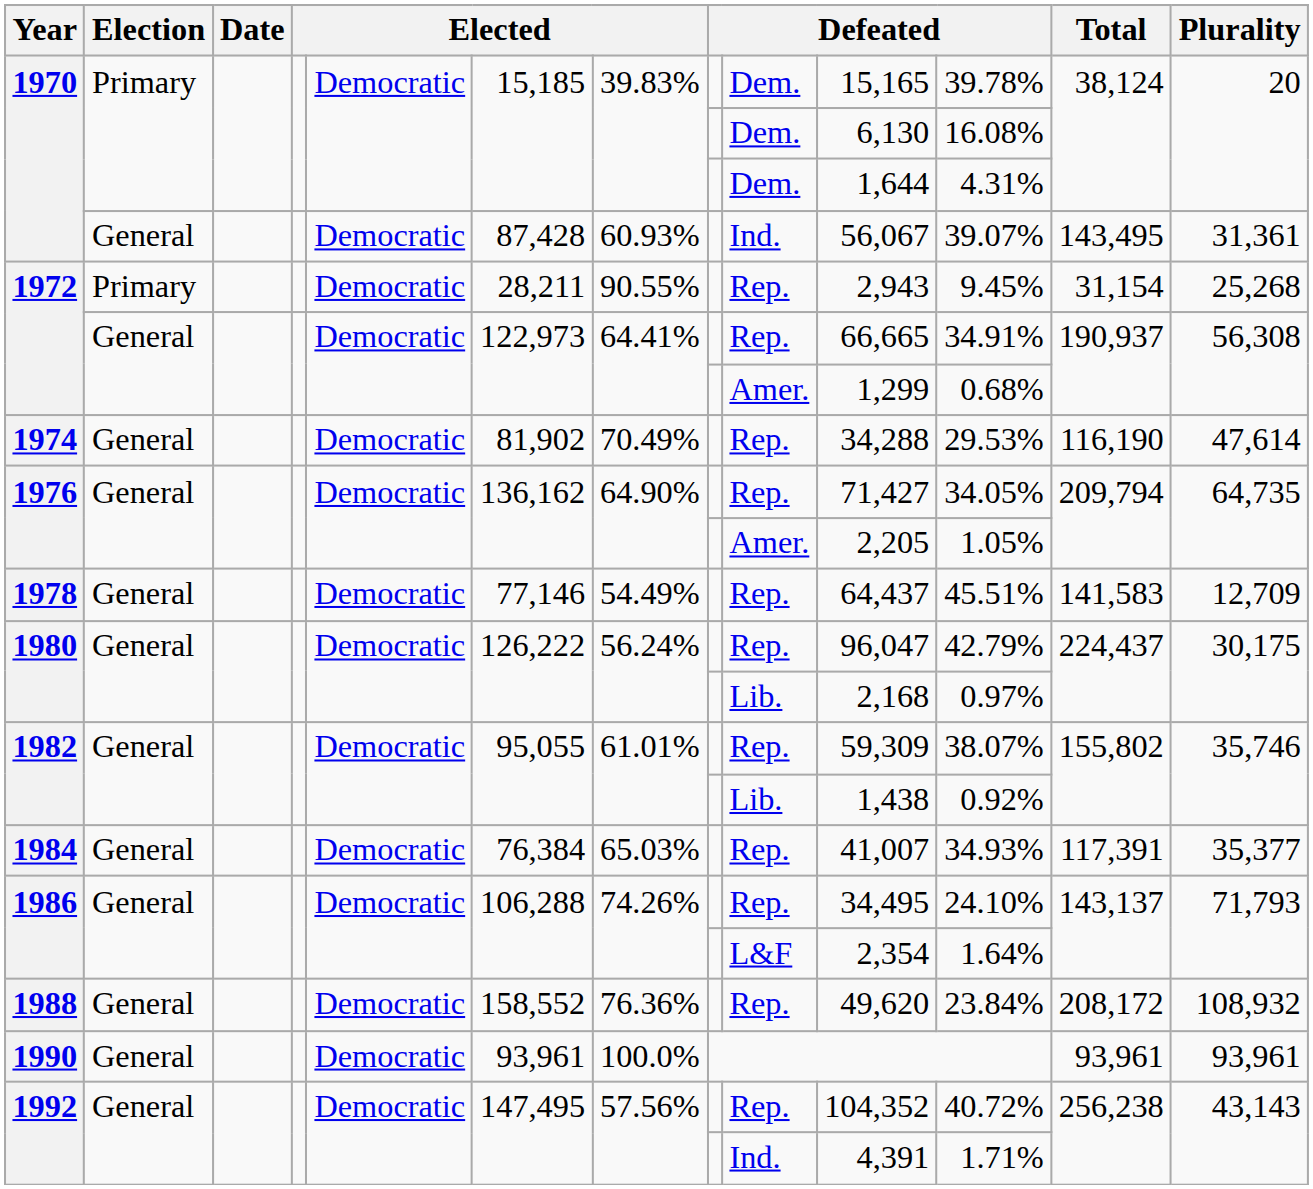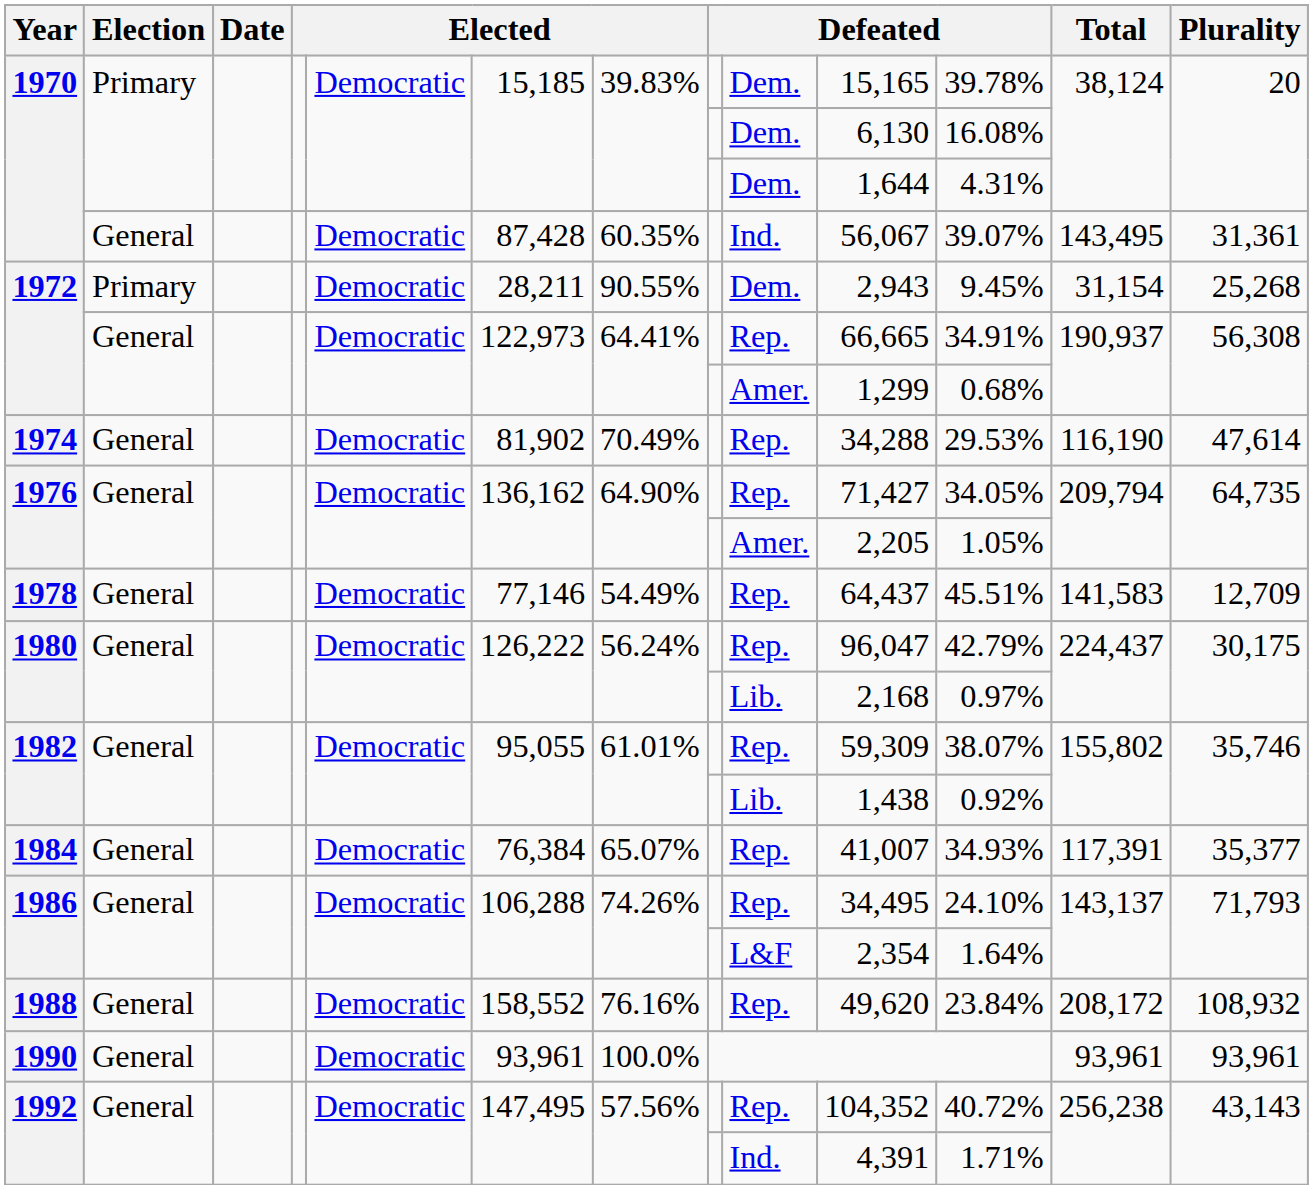 <table class=wikitable>
 <tr>
 <th>Year</th>
 <th>Election</th>
 <th>Date</th>
 <th ! colspan="4">Elected</th>
 <th ! colspan="4">Defeated</th>
 <th>Total</th>
 <th>Plurality</th>
 </tr>
 <tr>
 <th rowspan="4" valign="top"><a href='#'>1970</a></th>
 <td rowspan="3" valign="top">Primary</td>
 <td rowspan="3" valign="top"></td>
 <td rowspan="3" valign="top"></td>
 <td rowspan="3" valign="top" ><a href='#'>Democratic</a></td>
 <td rowspan="3" valign="top" align="right">15,185</td>
 <td rowspan="3" valign="top" align="right">39.83%</td>
 <td valign="top"></td>
 <td valign="top" ><a href='#'>Dem.</a></td>
 <td valign="top" align="right">15,165</td>
 <td valign="top" align="right">39.78%</td>
 <td rowspan="3" valign="top" align="right">38,124</td>
 <td rowspan="3" valign="top" align="right">20</td>
 </tr>
 <tr>
 <td valign="top"></td>
 <td valign="top" ><a href='#'>Dem.</a></td>
 <td valign="top" align="right">6,130</td>
 <td valign="top" align="right">16.08%</td>
 </tr>
 <tr>
 <td valign="top"></td>
 <td valign="top" ><a href='#'>Dem.</a></td>
 <td valign="top" align="right">1,644</td>
 <td valign="top" align="right">4.31%</td>
 </tr>
 <tr>
 <td valign="top">General</td>
 <td valign="top"></td>
 <td valign="top"></td>
 <td valign="top" ><a href='#'>Democratic</a></td>
 <td valign="top" align="right">87,428</td>
-<td valign="top" align="right">60.93%</td>
+<td valign="top" align="right">60.35%</td>
 <td valign="top"></td>
 <td valign="top" ><a href='#'>Ind.</a></td>
 <td valign="top" align="right">56,067</td>
 <td valign="top" align="right">39.07%</td>
 <td valign="top" align="right">143,495</td>
 <td valign="top" align="right">31,361</td>
 </tr>
 <tr>
 <th rowspan="3" valign="top"><a href='#'>1972</a></th>
 <td valign="top">Primary</td>
 <td valign="top"></td>
 <td valign="top"></td>
 <td valign="top" ><a href='#'>Democratic</a></td>
 <td valign="top" align="right">28,211</td>
 <td valign="top" align="right">90.55%</td>
 <td valign="top"></td>
-<td valign="top" ><a href='#'>Rep.</a></td>
+<td valign="top" ><a href='#'>Dem.</a></td>
 <td valign="top" align="right">2,943</td>
 <td valign="top" align="right">9.45%</td>
 <td valign="top" align="right">31,154</td>
 <td valign="top" align="right">25,268</td>
 </tr>
 <tr>
 <td rowspan="2" valign="top">General</td>
 <td rowspan="2" valign="top"></td>
 <td rowspan="2" valign="top"></td>
 <td rowspan="2" valign="top" ><a href='#'>Democratic</a></td>
 <td rowspan="2" valign="top" align="right">122,973</td>
 <td rowspan="2" valign="top" align="right">64.41%</td>
 <td valign="top"></td>
 <td valign="top" ><a href='#'>Rep.</a></td>
 <td valign="top" align="right">66,665</td>
 <td valign="top" align="right">34.91%</td>
 <td rowspan="2" valign="top" align="right">190,937</td>
 <td rowspan="2" valign="top" align="right">56,308</td>
 </tr>
 <tr>
 <td valign="top"></td>
 <td valign="top" ><a href='#'>Amer.</a></td>
 <td valign="top" align="right">1,299</td>
 <td valign="top" align="right">0.68%</td>
 </tr>
 <tr>
 <th valign="top"><a href='#'>1974</a></th>
 <td valign="top">General</td>
 <td valign="top"></td>
 <td valign="top"></td>
 <td valign="top" ><a href='#'>Democratic</a></td>
 <td valign="top" align="right">81,902</td>
 <td valign="top" align="right">70.49%</td>
 <td valign="top"></td>
 <td valign="top" ><a href='#'>Rep.</a></td>
 <td valign="top" align="right">34,288</td>
 <td valign="top" align="right">29.53%</td>
 <td valign="top" align="right">116,190</td>
 <td valign="top" align="right">47,614</td>
 </tr>
 <tr>
 <th rowspan="2" valign="top"><a href='#'>1976</a></th>
 <td rowspan="2" valign="top">General</td>
 <td rowspan="2" valign="top"></td>
 <td rowspan="2" valign="top"></td>
 <td rowspan="2" valign="top" ><a href='#'>Democratic</a></td>
 <td rowspan="2" valign="top" align="right">136,162</td>
 <td rowspan="2" valign="top" align="right">64.90%</td>
 <td valign="top"></td>
 <td valign="top" ><a href='#'>Rep.</a></td>
 <td valign="top" align="right">71,427</td>
 <td valign="top" align="right">34.05%</td>
 <td rowspan="2" valign="top" align="right">209,794</td>
 <td rowspan="2" valign="top" align="right">64,735</td>
 </tr>
 <tr>
 <td valign="top"></td>
 <td valign="top" ><a href='#'>Amer.</a></td>
 <td valign="top" align="right">2,205</td>
 <td valign="top" align="right">1.05%</td>
 </tr>
 <tr>
 <th valign="top"><a href='#'>1978</a></th>
 <td valign="top">General</td>
 <td valign="top"></td>
 <td valign="top"></td>
 <td valign="top" ><a href='#'>Democratic</a></td>
 <td valign="top" align="right">77,146</td>
 <td valign="top" align="right">54.49%</td>
 <td valign="top"></td>
 <td valign="top" ><a href='#'>Rep.</a></td>
 <td valign="top" align="right">64,437</td>
 <td valign="top" align="right">45.51%</td>
 <td valign="top" align="right">141,583</td>
 <td valign="top" align="right">12,709</td>
 </tr>
 <tr>
 <th rowspan="2" valign="top"><a href='#'>1980</a></th>
 <td rowspan="2" valign="top">General</td>
 <td rowspan="2" valign="top"></td>
 <td rowspan="2" valign="top"></td>
 <td rowspan="2" valign="top" ><a href='#'>Democratic</a></td>
 <td rowspan="2" valign="top" align="right">126,222</td>
 <td rowspan="2" valign="top" align="right">56.24%</td>
 <td valign="top"></td>
 <td valign="top" ><a href='#'>Rep.</a></td>
 <td valign="top" align="right">96,047</td>
 <td valign="top" align="right">42.79%</td>
 <td rowspan="2" valign="top" align="right">224,437</td>
 <td rowspan="2" valign="top" align="right">30,175</td>
 </tr>
 <tr>
 <td valign="top"></td>
 <td valign="top" ><a href='#'>Lib.</a></td>
 <td valign="top" align="right">2,168</td>
 <td valign="top" align="right">0.97%</td>
 </tr>
 <tr>
 <th rowspan="2" valign="top"><a href='#'>1982</a></th>
 <td rowspan="2" valign="top">General</td>
 <td rowspan="2" valign="top"></td>
 <td rowspan="2" valign="top"></td>
 <td rowspan="2" valign="top" ><a href='#'>Democratic</a></td>
 <td rowspan="2" valign="top" align="right">95,055</td>
 <td rowspan="2" valign="top" align="right">61.01%</td>
 <td valign="top"></td>
 <td valign="top" ><a href='#'>Rep.</a></td>
 <td valign="top" align="right">59,309</td>
 <td valign="top" align="right">38.07%</td>
 <td rowspan="2" valign="top" align="right">155,802</td>
 <td rowspan="2" valign="top" align="right">35,746</td>
 </tr>
 <tr>
 <td valign="top"></td>
 <td valign="top" ><a href='#'>Lib.</a></td>
 <td valign="top" align="right">1,438</td>
 <td valign="top" align="right">0.92%</td>
 </tr>
 <tr>
 <th valign="top"><a href='#'>1984</a></th>
 <td valign="top">General</td>
 <td valign="top"></td>
 <td valign="top"></td>
 <td valign="top" ><a href='#'>Democratic</a></td>
 <td valign="top" align="right">76,384</td>
-<td valign="top" align="right">65.03%</td>
+<td valign="top" align="right">65.07%</td>
 <td valign="top"></td>
 <td valign="top" ><a href='#'>Rep.</a></td>
 <td valign="top" align="right">41,007</td>
 <td valign="top" align="right">34.93%</td>
 <td valign="top" align="right">117,391</td>
 <td valign="top" align="right">35,377</td>
 </tr>
 <tr>
 <th rowspan="2" valign="top"><a href='#'>1986</a></th>
 <td rowspan="2" valign="top">General</td>
 <td rowspan="2" valign="top"></td>
 <td rowspan="2" valign="top"></td>
 <td rowspan="2" valign="top" ><a href='#'>Democratic</a></td>
 <td rowspan="2" valign="top" align="right">106,288</td>
 <td rowspan="2" valign="top" align="right">74.26%</td>
 <td valign="top"></td>
 <td valign="top" ><a href='#'>Rep.</a></td>
 <td valign="top" align="right">34,495</td>
 <td valign="top" align="right">24.10%</td>
 <td rowspan="2" valign="top" align="right">143,137</td>
 <td rowspan="2" valign="top" align="right">71,793</td>
 </tr>
 <tr>
 <td valign="top"></td>
 <td valign="top" ><a href='#'>L&F</a></td>
 <td valign="top" align="right">2,354</td>
 <td valign="top" align="right">1.64%</td>
 </tr>
 <tr>
 <th valign="top"><a href='#'>1988</a></th>
 <td valign="top">General</td>
 <td valign="top"></td>
 <td valign="top"></td>
 <td valign="top" ><a href='#'>Democratic</a></td>
 <td valign="top" align="right">158,552</td>
-<td valign="top" align="right">76.36%</td>
+<td valign="top" align="right">76.16%</td>
 <td valign="top"></td>
 <td valign="top" ><a href='#'>Rep.</a></td>
 <td valign="top" align="right">49,620</td>
 <td valign="top" align="right">23.84%</td>
 <td valign="top" align="right">208,172</td>
 <td valign="top" align="right">108,932</td>
 </tr>
 <tr>
 <th valign="top"><a href='#'>1990</a></th>
 <td valign="top">General</td>
 <td valign="top"></td>
 <td valign="top"></td>
 <td valign="top" ><a href='#'>Democratic</a></td>
 <td valign="top" align="right">93,961</td>
 <td valign="top" align="right">100.0%</td>
 <td valign="top" colspan="4"></td>
 <td valign="top" align="right">93,961</td>
 <td valign="top" align="right">93,961</td>
 </tr>
 <tr>
 <th rowspan="2" valign="top"><a href='#'>1992</a></th>
 <td rowspan="2" valign="top">General</td>
 <td rowspan="2" valign="top"></td>
 <td rowspan="2" valign="top"></td>
 <td rowspan="2" valign="top" ><a href='#'>Democratic</a></td>
 <td rowspan="2" valign="top" align="right">147,495</td>
 <td rowspan="2" valign="top" align="right">57.56%</td>
 <td valign="top"></td>
 <td valign="top" ><a href='#'>Rep.</a></td>
 <td valign="top" align="right">104,352</td>
 <td valign="top" align="right">40.72%</td>
 <td rowspan="2" valign="top" align="right">256,238</td>
 <td rowspan="2" valign="top" align="right">43,143</td>
 </tr>
 <tr>
 <td valign="top"></td>
 <td valign="top" ><a href='#'>Ind.</a></td>
 <td valign="top" align="right">4,391</td>
 <td valign="top" align="right">1.71%</td>
 </tr>
 </table>
